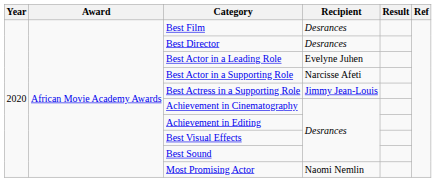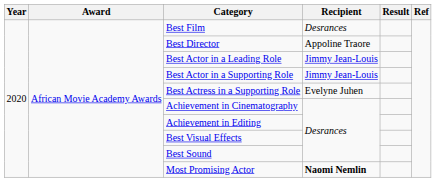 <table class="wikitable">
 <tr>
 <th>Year</th>
 <th>Award</th>
 <th>Category</th>
 <th>Recipient</th>
 <th>Result</th>
 <th>Ref</th>
 </tr>
 <tr>
 <td rowspan="10">2020</td>
 <td rowspan="10"><a href='#'>African Movie Academy Awards</a></td>
 <td><a href='#'>Best Film</a></td>
 <td><em>Desrances</em></td>
 <td></td>
 <td rowspan="10"></td>
 </tr>
 <tr>
 <td><a href='#'>Best Director</a></td>
-<td><em>Desrances</em></td>
+<td>Appoline Traore</td>
 <td></td>
 </tr>
 <tr>
 <td><a href='#'>Best Actor in a Leading Role</a></td>
-<td>Evelyne Juhen</td>
+<td><a href='#'>Jimmy Jean-Louis</a></td>
 <td></td>
 </tr>
 <tr>
 <td><a href='#'>Best Actor in a Supporting Role</a></td>
-<td>Narcisse Afeti</td>
+<td><a href='#'>Jimmy Jean-Louis</a></td>
 <td></td>
 </tr>
 <tr>
 <td><a href='#'>Best Actress in a Supporting Role</a></td>
-<td><a href='#'>Jimmy Jean-Louis</a></td>
+<td>Evelyne Juhen</td>
 <td></td>
 </tr>
 <tr>
 <td><a href='#'>Achievement in Cinematography</a></td>
 <td rowspan="4"><em>Desrances</em></td>
 <td></td>
 </tr>
 <tr>
 <td><a href='#'>Achievement in Editing</a></td>
 <td></td>
 </tr>
 <tr>
 <td><a href='#'>Best Visual Effects</a></td>
 <td></td>
 </tr>
 <tr>
 <td><a href='#'>Best Sound</a></td>
 <td></td>
 </tr>
 <tr>
 <td><a href='#'>Most Promising Actor</a></td>
-<td>Naomi Nemlin</td>
+<td><strong>Naomi Nemlin</strong></td>
 <td></td>
 </tr>
 </table>
